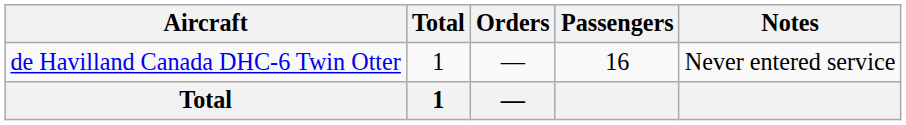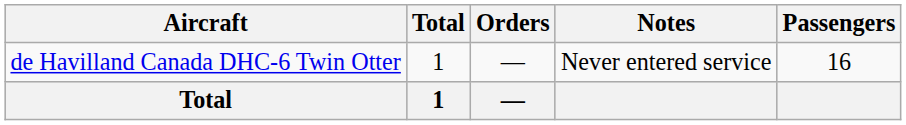 <table class="wikitable" style="margin:0.5em auto; text-align:center">
 <tr>
 <th>Aircraft</th>
 <th>Total</th>
 <th>Orders</th>
+<th>Notes</th>
 <th>Passengers</th>
-<th>Notes</th>
 </tr>
 <tr>
 <td><a href='#'>de Havilland Canada DHC-6 Twin Otter</a></td>
 <td>1</td>
 <td>—</td>
+<td>Never entered service</td>
 <td>16</td>
-<td>Never entered service</td>
 </tr>
 <tr>
 <th>Total</th>
 <th>1</th>
 <th>—</th>
 <th></th>
 <th></th>
 </tr>
 </table>
